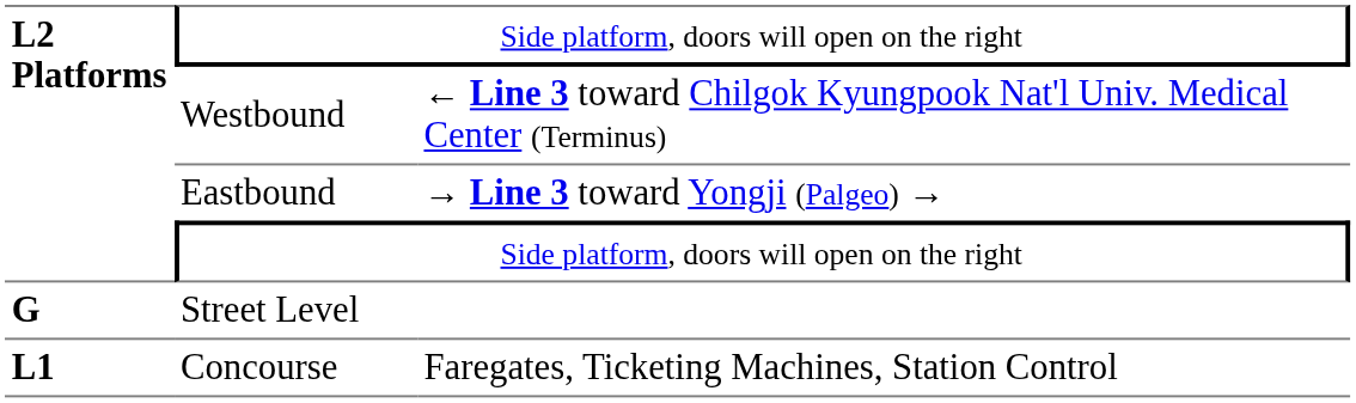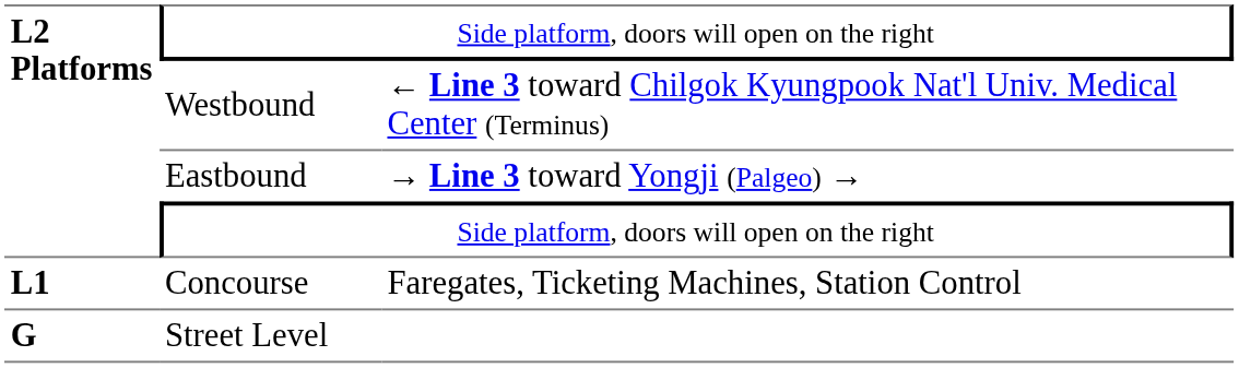 <table table border=0 cellspacing=0 cellpadding=3>
 <tr>
 <td style="border-top:solid 1px gray;border-bottom:solid 1px gray;" rowspan=4 valign=top><strong>L2<br>Platforms</strong></td>
 <td style="border-top:solid 1px gray;border-right:solid 2px black;border-left:solid 2px black;border-bottom:solid 2px black;text-align:center;" colspan=2><small><a href='#'>Side platform</a>, doors will open on the right</small></td>
 </tr>
 <tr>
 <td style="border-bottom:solid 1px gray;">Westbound</td>
 <td style="border-bottom:solid 1px gray;">← <a href='#'><span><span><strong>Line 3</strong></span></span></a> toward <a href='#'>Chilgok Kyungpook Nat'l Univ. Medical Center</a> <small>(Terminus)</small></td>
 </tr>
 <tr>
 <td>Eastbound</td>
 <td><span>→</span> <a href='#'><span><span><strong>Line 3</strong></span></span></a> toward <a href='#'>Yongji</a> <small>(<a href='#'>Palgeo</a>)</small> →</td>
 </tr>
 <tr>
 <td style="border-top:solid 2px black;border-right:solid 2px black;border-left:solid 2px black;border-bottom:solid 1px gray;text-align:center;" colspan=2><small><a href='#'>Side platform</a>, doors will open on the right</small></td>
 </tr>
 <tr>
+<td style="border-bottom:solid 1px gray;" width=50 valign=top><strong>L1</strong></td>
+<td style="border-bottom:solid 1px gray;" width=100 valign=top>Concourse</td>
+<td style="border-bottom:solid 1px gray;" width=400 valign=top>Faregates, Ticketing Machines, Station Control</td>
+</tr>
+<tr>
 <td style="border-bottom:solid 1px gray;" width=50 valign=top><strong>G</strong></td>
 <td style="border-bottom:solid 1px gray;" width=100 valign=top>Street Level</td>
 <td style="border-bottom:solid 1px gray;" width=400 valign=top></td>
 </tr>
-<tr>
-<td style="border-bottom:solid 1px gray;" width=50 valign=top><strong>L1</strong></td>
-<td style="border-bottom:solid 1px gray;" width=100 valign=top>Concourse</td>
-<td style="border-bottom:solid 1px gray;" width=400 valign=top>Faregates, Ticketing Machines, Station Control</td>
-</tr>
 </table>
